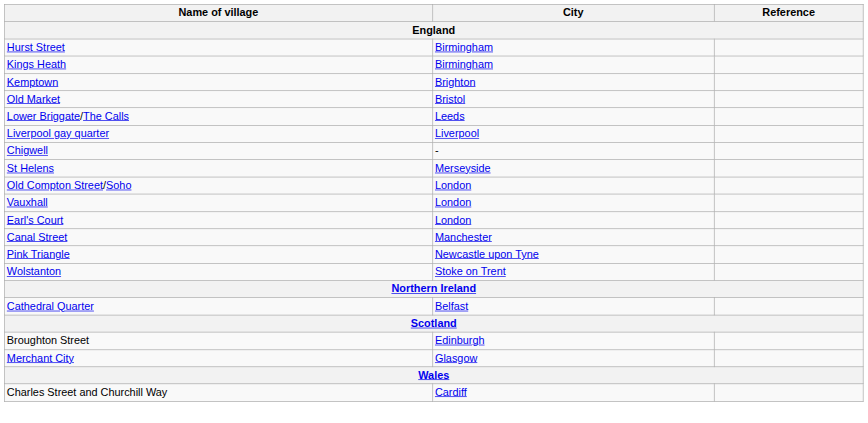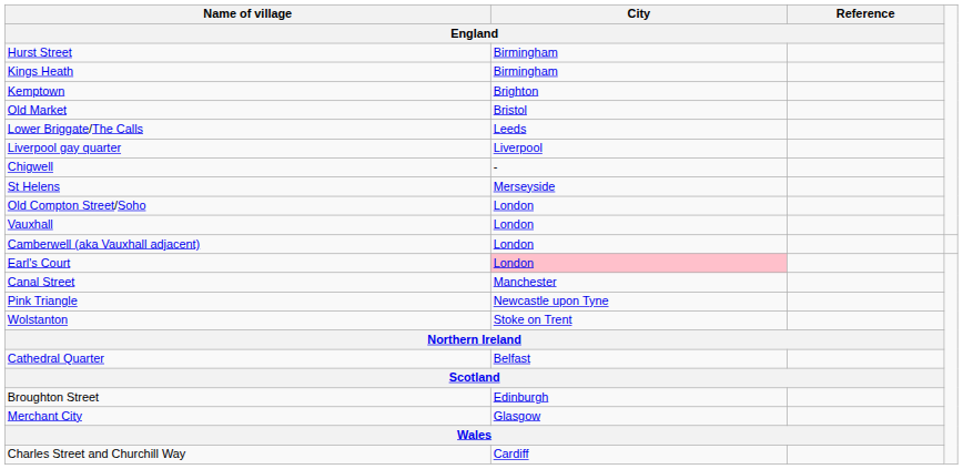 <table class="wikitable" style="width: 100%">
 <tr>
 <th>Name of village</th>
 <th>City </th>
 <th>Reference</th>
 </tr>
 <tr>
 <th colspan=3>England</th>
 </tr>
 <tr>
 <td><a href='#'>Hurst Street</a></td>
 <td><a href='#'>Birmingham</a></td>
 <td></td>
 </tr>
 <tr>
 <td><a href='#'>Kings Heath</a></td>
 <td><a href='#'>Birmingham</a></td>
 <td></td>
 </tr>
 <tr>
 <td><a href='#'>Kemptown</a></td>
 <td><a href='#'>Brighton</a></td>
 <td></td>
 </tr>
 <tr>
 <td><a href='#'>Old Market</a></td>
 <td><a href='#'>Bristol</a></td>
 <td></td>
 </tr>
 <tr>
 <td><a href='#'>Lower Briggate</a>/<a href='#'>The Calls</a></td>
 <td><a href='#'>Leeds</a></td>
 <td></td>
 </tr>
 <tr>
 <td><a href='#'>Liverpool gay quarter</a></td>
 <td><a href='#'>Liverpool</a></td>
 <td></td>
 </tr>
 <tr>
 <td><a href='#'>Chigwell</a></td>
 <td>-</td>
 <td></td>
 </tr>
 <tr>
 <td><a href='#'>St Helens</a></td>
 <td><a href='#'>Merseyside</a></td>
 <td></td>
 </tr>
 <tr>
 <td><a href='#'>Old Compton Street</a>/<a href='#'>Soho</a></td>
 <td><a href='#'>London</a></td>
 <td> </td>
 </tr>
 <tr>
 <td><a href='#'>Vauxhall</a></td>
 <td><a href='#'>London</a></td>
 <td></td>
 </tr>
 <tr>
+<td><a href='#'>Camberwell (aka Vauxhall adjacent)</a></td>
+<td><a href='#'>London</a></td>
+<td></td>
+<td></td>
+</tr>
+<tr>
 <td><a href='#'>Earl's Court</a></td>
-<td><a href='#'>London</a></td>
+<td style="background: pink;"><a href='#'>London</a></td>
 <td></td>
 </tr>
 <tr>
 <td><a href='#'>Canal Street</a></td>
 <td><a href='#'>Manchester</a></td>
 <td></td>
 </tr>
 <tr>
 <td><a href='#'>Pink Triangle</a></td>
 <td><a href='#'>Newcastle upon Tyne</a></td>
 <td></td>
 </tr>
 <tr>
 <td><a href='#'>Wolstanton</a></td>
 <td><a href='#'>Stoke on Trent</a></td>
 <td></td>
 </tr>
 <tr>
 <th colspan="3"><a href='#'>Northern Ireland</a></th>
 </tr>
 <tr>
 <td><a href='#'>Cathedral Quarter</a></td>
 <td><a href='#'>Belfast</a></td>
 <td></td>
 </tr>
 <tr>
 <th colspan="3"><a href='#'>Scotland</a></th>
 </tr>
 <tr>
 <td>Broughton Street</td>
 <td><a href='#'>Edinburgh</a></td>
 <td></td>
 </tr>
 <tr>
 <td><a href='#'>Merchant City</a></td>
 <td><a href='#'>Glasgow</a></td>
 <td></td>
 </tr>
 <tr>
 <th colspan=3><a href='#'>Wales</a></th>
 </tr>
 <tr>
 <td>Charles Street and Churchill Way</td>
 <td><a href='#'>Cardiff</a></td>
 <td></td>
 </tr>
 </table>
